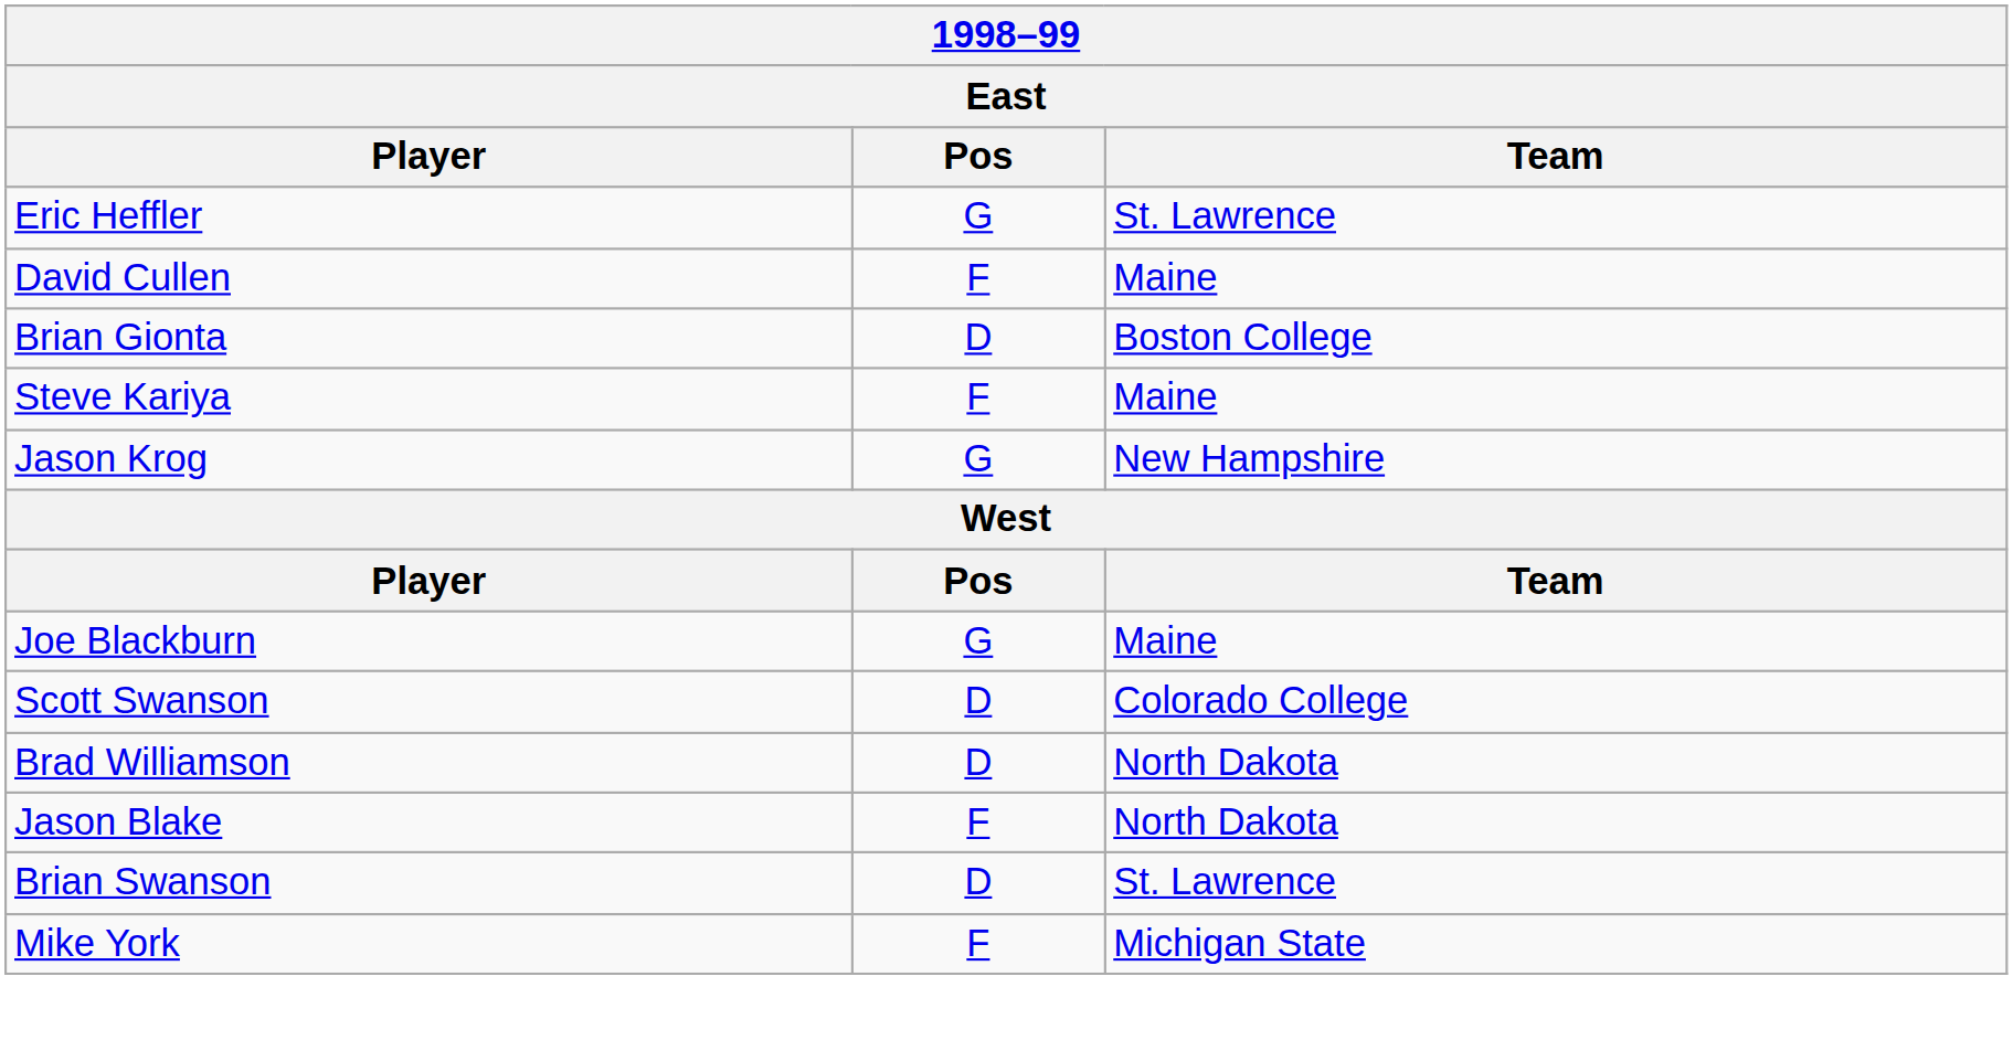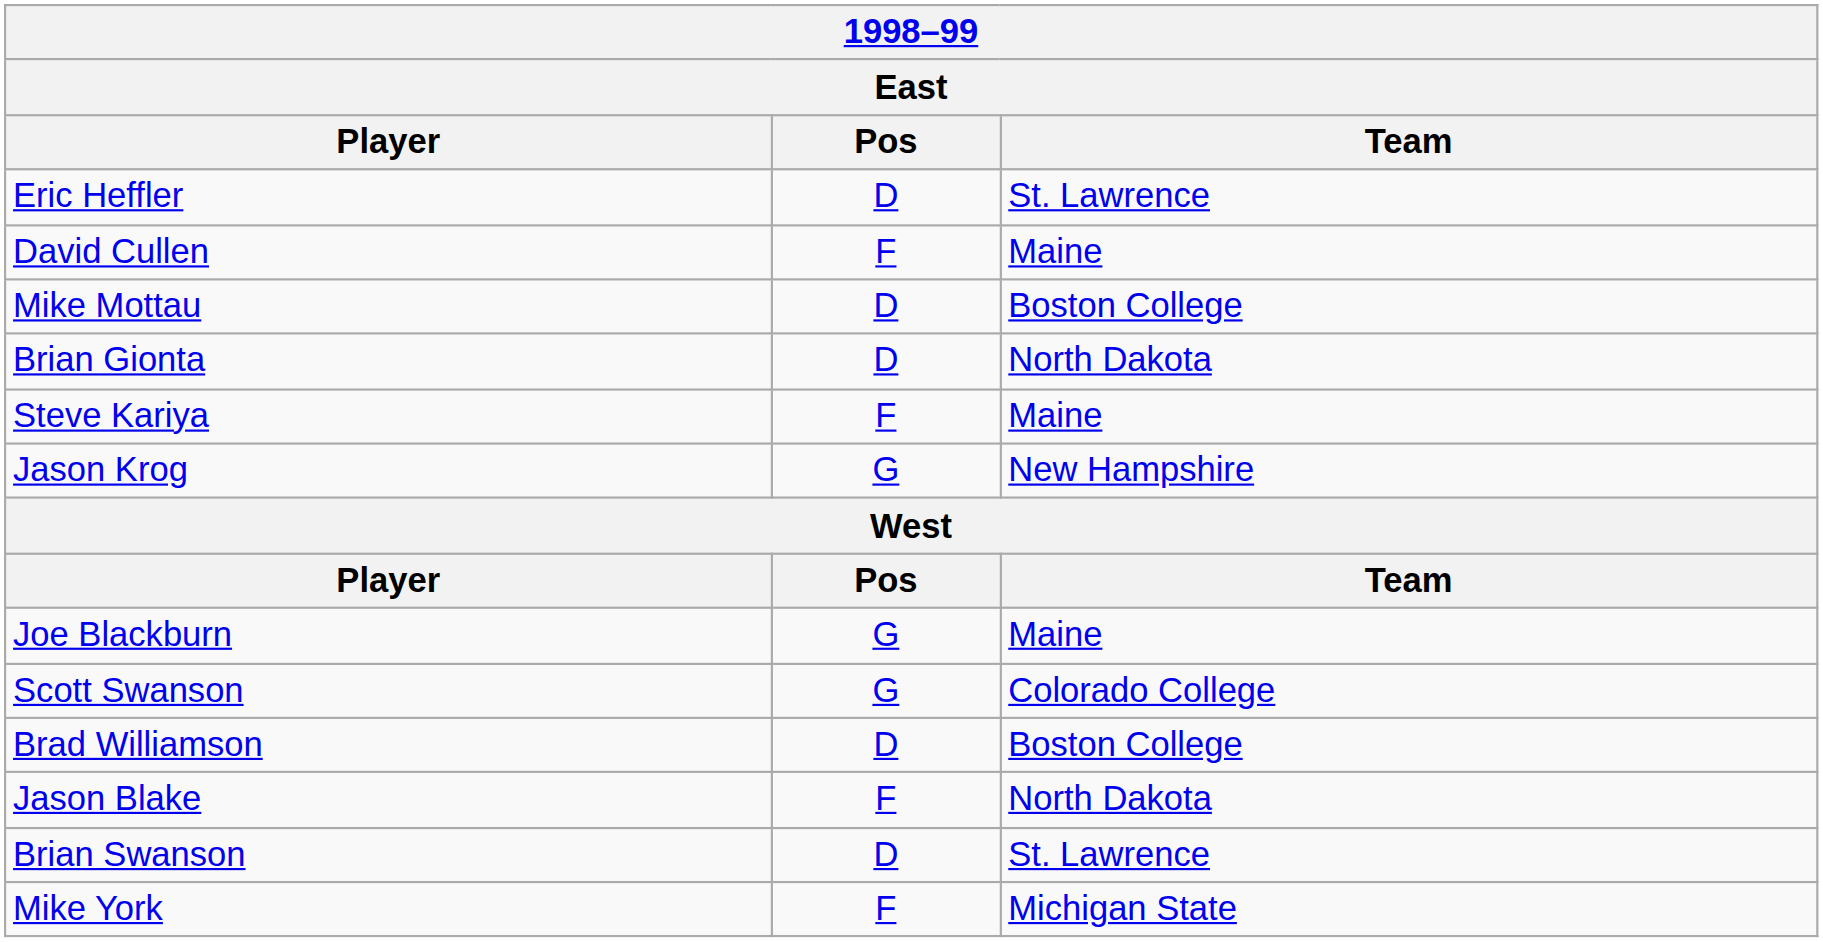 <table class="wikitable" width=95%>
 <tr>
 <th colspan=3><a href='#'>1998–99</a></th>
 </tr>
 <tr>
 <th colspan=3><strong>East</strong></th>
 </tr>
 <tr>
 <th>Player</th>
 <th>Pos</th>
 <th>Team</th>
 </tr>
 <tr>
 <td><a href='#'>Eric Heffler</a></td>
-<td style="text-align:center;"><a href='#'>G</a></td>
+<td style="text-align:center;"><a href='#'>D</a></td>
 <td><a href='#'>St. Lawrence</a></td>
 </tr>
 <tr>
 <td><a href='#'>David Cullen</a></td>
 <td style="text-align:center;"><a href='#'>F</a></td>
 <td><a href='#'>Maine</a></td>
 </tr>
 <tr>
+<td><a href='#'>Mike Mottau</a></td>
+<td style="text-align:center;"><a href='#'>D</a></td>
+<td><a href='#'>Boston College</a></td>
+</tr>
+<tr>
 <td><a href='#'>Brian Gionta</a></td>
 <td style="text-align:center;"><a href='#'>D</a></td>
-<td><a href='#'>Boston College</a></td>
+<td><a href='#'>North Dakota</a></td>
 </tr>
 <tr>
 <td><a href='#'>Steve Kariya</a></td>
 <td style="text-align:center;"><a href='#'>F</a></td>
 <td><a href='#'>Maine</a></td>
 </tr>
 <tr>
 <td><a href='#'>Jason Krog</a></td>
 <td style="text-align:center;"><a href='#'>G</a></td>
 <td><a href='#'>New Hampshire</a></td>
 </tr>
 <tr>
 <th colspan=3><strong>West</strong></th>
 </tr>
 <tr>
 <th>Player</th>
 <th>Pos</th>
 <th>Team</th>
 </tr>
 <tr>
 <td><a href='#'>Joe Blackburn</a></td>
 <td style="text-align:center;"><a href='#'>G</a></td>
 <td><a href='#'>Maine</a></td>
 </tr>
 <tr>
 <td><a href='#'>Scott Swanson</a></td>
-<td style="text-align:center;"><a href='#'>D</a></td>
+<td style="text-align:center;"><a href='#'>G</a></td>
 <td><a href='#'>Colorado College</a></td>
 </tr>
 <tr>
 <td><a href='#'>Brad Williamson</a></td>
 <td style="text-align:center;"><a href='#'>D</a></td>
-<td><a href='#'>North Dakota</a></td>
+<td><a href='#'>Boston College</a></td>
 </tr>
 <tr>
 <td><a href='#'>Jason Blake</a></td>
 <td style="text-align:center;"><a href='#'>F</a></td>
 <td><a href='#'>North Dakota</a></td>
 </tr>
 <tr>
 <td><a href='#'>Brian Swanson</a></td>
 <td style="text-align:center;"><a href='#'>D</a></td>
 <td><a href='#'>St. Lawrence</a></td>
 </tr>
 <tr>
 <td><a href='#'>Mike York</a></td>
 <td style="text-align:center;"><a href='#'>F</a></td>
 <td><a href='#'>Michigan State</a></td>
 </tr>
 </table>
